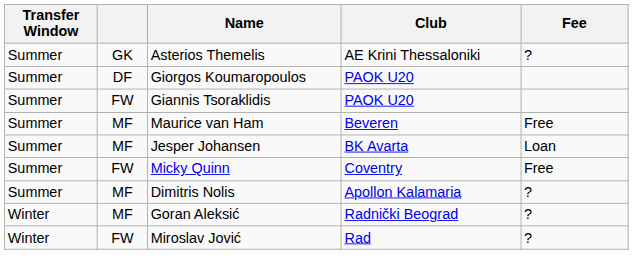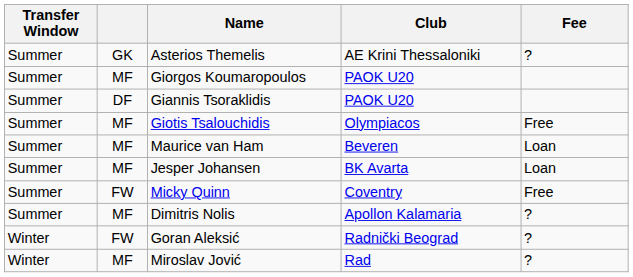 <table class="wikitable plainrowheaders">
 <tr>
 <th scope="col" style="width:6em;">Transfer Window</th>
 <th scope="col" style="width:3em;"></th>
 <th scope="col" style="width:13em;">Name</th>
 <th scope="col" style="width:12em;">Club</th>
 <th scope="col" style="width:7em;">Fee</th>
 </tr>
 <tr>
 <td>Summer</td>
 <td align="center">GK</td>
 <td> Asterios Themelis</td>
 <td> AE Krini Thessaloniki</td>
 <td>?</td>
 </tr>
 <tr>
 <td>Summer</td>
-<td align="center">DF</td>
+<td align="center">MF</td>
 <td> Giorgos Koumaropoulos</td>
 <td> <a href='#'>PAOK U20</a></td>
 <td></td>
 </tr>
 <tr>
 <td>Summer</td>
-<td align="center">FW</td>
+<td align="center">DF</td>
 <td> Giannis Tsoraklidis</td>
 <td> <a href='#'>PAOK U20</a></td>
 <td></td>
 </tr>
 <tr>
 <td>Summer</td>
 <td align="center">MF</td>
+<td> <a href='#'>Giotis Tsalouchidis</a></td>
+<td> <a href='#'>Olympiacos</a></td>
+<td>Free</td>
+</tr>
+<tr>
+<td>Summer</td>
+<td align="center">MF</td>
 <td> Maurice van Ham</td>
 <td> <a href='#'>Beveren</a></td>
-<td>Free</td>
+<td>Loan</td>
 </tr>
 <tr>
 <td>Summer</td>
 <td align="center">MF</td>
 <td> Jesper Johansen</td>
 <td> <a href='#'>BK Avarta</a></td>
 <td>Loan</td>
 </tr>
 <tr>
 <td>Summer</td>
 <td align="center">FW</td>
 <td> <a href='#'>Micky Quinn</a></td>
 <td> <a href='#'>Coventry</a></td>
 <td>Free</td>
 </tr>
 <tr>
 <td>Summer</td>
 <td align="center">MF</td>
 <td> Dimitris Nolis</td>
 <td> <a href='#'>Apollon Kalamaria</a></td>
 <td>?</td>
 </tr>
 <tr>
 <td>Winter</td>
-<td align="center">MF</td>
+<td align="center">FW</td>
 <td> Goran Aleksić</td>
 <td> <a href='#'>Radnički Beograd</a></td>
 <td>?</td>
 </tr>
 <tr>
 <td>Winter</td>
-<td align="center">FW</td>
+<td align="center">MF</td>
 <td> Miroslav Jović</td>
 <td> <a href='#'>Rad</a></td>
 <td>?</td>
 </tr>
 </table>
